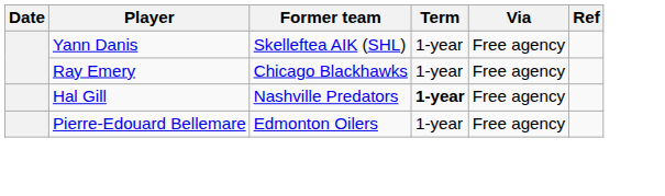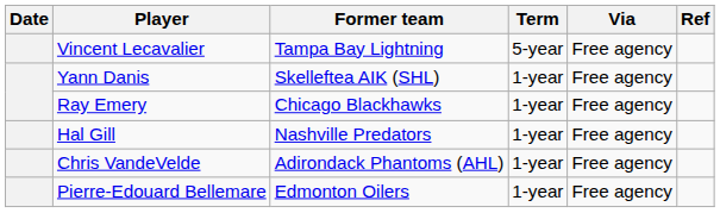 <table class="wikitable plainrowheaders">
 <tr style="background:#ddd; text-align:center;">
 <th>Date</th>
 <th>Player</th>
 <th>Former team</th>
 <th>Term</th>
 <th>Via</th>
 <th>Ref</th>
+</tr>
+<tr>
+<th scope="row"></th>
+<td><a href='#'>Vincent Lecavalier</a></td>
+<td><a href='#'>Tampa Bay Lightning</a></td>
+<td>5-year</td>
+<td>Free agency</td>
+<td></td>
 </tr>
 <tr>
 <th scope="row" rowspan=2></th>
 <td><a href='#'>Yann Danis</a></td>
 <td><a href='#'>Skelleftea AIK</a> (<a href='#'>SHL</a>)</td>
 <td>1-year</td>
 <td>Free agency</td>
 <td></td>
 </tr>
 <tr>
 <td><a href='#'>Ray Emery</a></td>
 <td><a href='#'>Chicago Blackhawks</a></td>
 <td>1-year</td>
 <td>Free agency</td>
 <td></td>
 </tr>
 <tr>
 <th scope="row"></th>
 <td><a href='#'>Hal Gill</a></td>
 <td><a href='#'>Nashville Predators</a></td>
-<td><strong>1-year</strong></td>
+<td>1-year</td>
+<td>Free agency</td>
+<td></td>
+</tr>
+<tr>
+<th scope="row"></th>
+<td><a href='#'>Chris VandeVelde</a></td>
+<td><a href='#'>Adirondack Phantoms</a> (<a href='#'>AHL</a>)</td>
+<td>1-year</td>
 <td>Free agency</td>
 <td></td>
 </tr>
 <tr>
 <th scope="row"></th>
 <td><a href='#'>Pierre-Edouard Bellemare</a></td>
 <td><a href='#'>Edmonton Oilers</a></td>
 <td>1-year</td>
 <td>Free agency</td>
 <td></td>
 </tr>
 </table>
